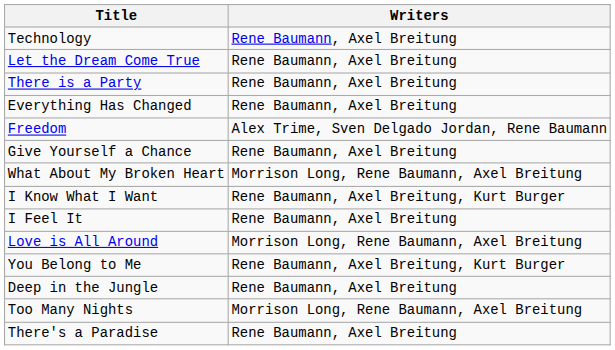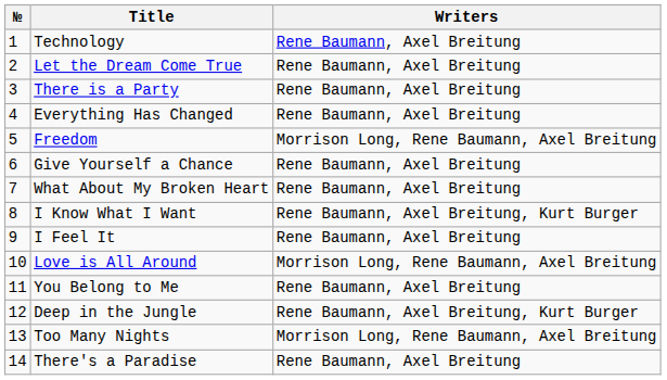 <table class="wikitable">
 <tr>
+<th>№</th>
 <th>Title</th>
 <th>Writers</th>
 </tr>
 <tr>
+<td>1</td>
 <td>Technology</td>
 <td><a href='#'>Rene Baumann</a>, Axel Breitung</td>
 </tr>
 <tr>
+<td>2</td>
 <td><a href='#'>Let the Dream Come True</a></td>
 <td>Rene Baumann, Axel Breitung</td>
 </tr>
 <tr>
+<td>3</td>
 <td><a href='#'>There is a Party</a></td>
 <td>Rene Baumann, Axel Breitung</td>
 </tr>
 <tr>
+<td>4</td>
 <td>Everything Has Changed</td>
 <td>Rene Baumann, Axel Breitung</td>
 </tr>
 <tr>
+<td>5</td>
 <td><a href='#'>Freedom</a></td>
-<td>Alex Trime, Sven Delgado Jordan, Rene Baumann</td>
+<td>Morrison Long, Rene Baumann, Axel Breitung</td>
 </tr>
 <tr>
+<td>6</td>
 <td>Give Yourself a Chance</td>
 <td>Rene Baumann, Axel Breitung</td>
 </tr>
 <tr>
+<td>7</td>
 <td>What About My Broken Heart</td>
-<td>Morrison Long, Rene Baumann, Axel Breitung</td>
+<td>Rene Baumann, Axel Breitung</td>
 </tr>
 <tr>
+<td>8</td>
 <td>I Know What I Want</td>
 <td>Rene Baumann, Axel Breitung, Kurt Burger</td>
 </tr>
 <tr>
+<td>9</td>
 <td>I Feel It</td>
 <td>Rene Baumann, Axel Breitung</td>
 </tr>
 <tr>
+<td>10</td>
 <td><a href='#'>Love is All Around</a></td>
 <td>Morrison Long, Rene Baumann, Axel Breitung</td>
 </tr>
 <tr>
+<td>11</td>
 <td>You Belong to Me</td>
+<td>Rene Baumann, Axel Breitung</td>
+</tr>
+<tr>
+<td>12</td>
+<td>Deep in the Jungle</td>
 <td>Rene Baumann, Axel Breitung, Kurt Burger</td>
 </tr>
 <tr>
-<td>Deep in the Jungle</td>
-<td>Rene Baumann, Axel Breitung</td>
-</tr>
-<tr>
+<td>13</td>
 <td>Too Many Nights</td>
 <td>Morrison Long, Rene Baumann, Axel Breitung</td>
 </tr>
 <tr>
+<td>14</td>
 <td>There's a Paradise</td>
 <td>Rene Baumann, Axel Breitung</td>
 </tr>
 </table>
